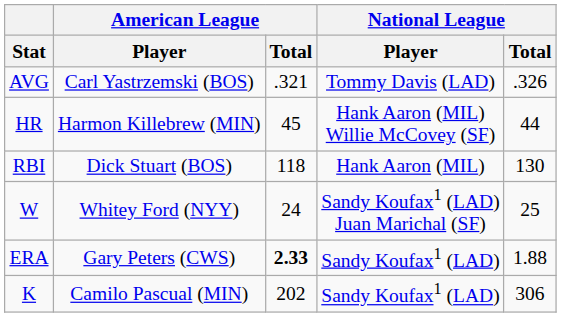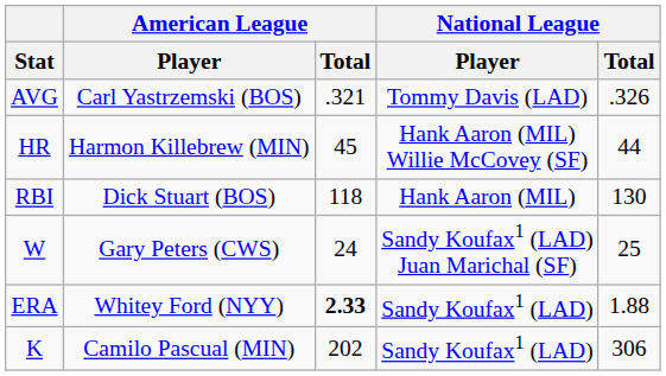 <table class="wikitable" style="text-align:center;">
 <tr>
 <th></th>
 <th colspan="2"><a href='#'>American League</a></th>
 <th colspan="2"><a href='#'>National League</a></th>
 </tr>
 <tr>
 <th>Stat</th>
 <th>Player</th>
 <th>Total</th>
 <th>Player</th>
 <th>Total</th>
 </tr>
 <tr>
 <td><a href='#'>AVG</a></td>
 <td><a href='#'>Carl Yastrzemski</a> (<a href='#'>BOS</a>)</td>
 <td>.321</td>
 <td><a href='#'>Tommy Davis</a> (<a href='#'>LAD</a>)</td>
 <td>.326</td>
 </tr>
 <tr>
 <td><a href='#'>HR</a></td>
 <td><a href='#'>Harmon Killebrew</a> (<a href='#'>MIN</a>)</td>
 <td>45</td>
 <td><a href='#'>Hank Aaron</a> (<a href='#'>MIL</a>)<br><a href='#'>Willie McCovey</a> (<a href='#'>SF</a>)</td>
 <td>44</td>
 </tr>
 <tr>
 <td><a href='#'>RBI</a></td>
 <td><a href='#'>Dick Stuart</a> (<a href='#'>BOS</a>)</td>
 <td>118</td>
 <td><a href='#'>Hank Aaron</a> (<a href='#'>MIL</a>)</td>
 <td>130</td>
 </tr>
 <tr>
 <td><a href='#'>W</a></td>
-<td><a href='#'>Whitey Ford</a> (<a href='#'>NYY</a>)</td>
+<td><a href='#'>Gary Peters</a> (<a href='#'>CWS</a>)</td>
 <td>24</td>
 <td><a href='#'>Sandy Koufax</a><sup>1</sup> (<a href='#'>LAD</a>)<br><a href='#'>Juan Marichal</a> (<a href='#'>SF</a>)</td>
 <td>25</td>
 </tr>
 <tr>
 <td><a href='#'>ERA</a></td>
-<td><a href='#'>Gary Peters</a> (<a href='#'>CWS</a>)</td>
+<td><a href='#'>Whitey Ford</a> (<a href='#'>NYY</a>)</td>
 <td><strong>2.33</strong></td>
 <td><a href='#'>Sandy Koufax</a><sup>1</sup> (<a href='#'>LAD</a>)</td>
 <td>1.88</td>
 </tr>
 <tr>
 <td><a href='#'>K</a></td>
 <td><a href='#'>Camilo Pascual</a> (<a href='#'>MIN</a>)</td>
 <td>202</td>
 <td><a href='#'>Sandy Koufax</a><sup>1</sup> (<a href='#'>LAD</a>)</td>
 <td>306</td>
 </tr>
 </table>
